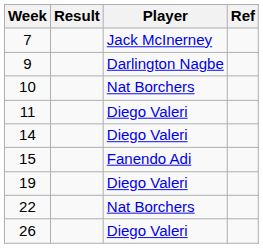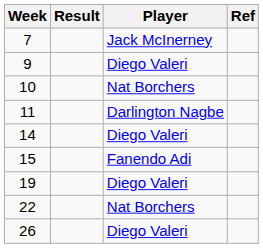 <table class=wikitable>
 <tr>
 <th>Week</th>
 <th>Result</th>
 <th>Player</th>
 <th>Ref</th>
 </tr>
 <tr>
 <td align=center>7</td>
 <td></td>
 <td> <a href='#'>Jack McInerney</a></td>
 <td></td>
 </tr>
 <tr>
 <td align=center>9</td>
 <td></td>
-<td> <a href='#'>Darlington Nagbe</a></td>
+<td> <a href='#'>Diego Valeri</a></td>
 <td></td>
 </tr>
 <tr>
 <td align=center>10</td>
 <td></td>
 <td> <a href='#'>Nat Borchers</a></td>
 <td></td>
 </tr>
 <tr>
 <td align=center>11</td>
 <td></td>
-<td> <a href='#'>Diego Valeri</a></td>
+<td> <a href='#'>Darlington Nagbe</a></td>
 <td></td>
 </tr>
 <tr>
 <td align=center>14</td>
 <td></td>
 <td> <a href='#'>Diego Valeri</a></td>
 <td></td>
 </tr>
 <tr>
 <td align=center>15</td>
 <td></td>
 <td> <a href='#'>Fanendo Adi</a></td>
 <td></td>
 </tr>
 <tr>
 <td align=center>19</td>
 <td></td>
 <td> <a href='#'>Diego Valeri</a></td>
 <td></td>
 </tr>
 <tr>
 <td align=center>22</td>
 <td></td>
 <td> <a href='#'>Nat Borchers</a></td>
 <td></td>
 </tr>
 <tr>
 <td align=center>26</td>
 <td></td>
 <td> <a href='#'>Diego Valeri</a></td>
 <td></td>
 </tr>
 </table>
